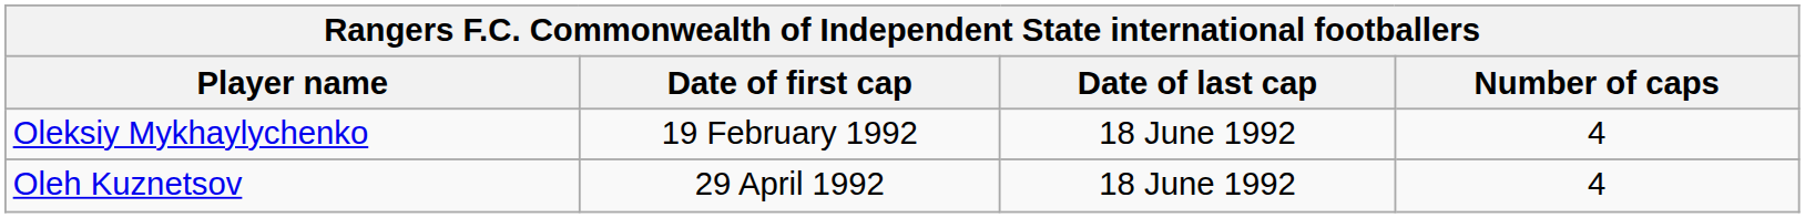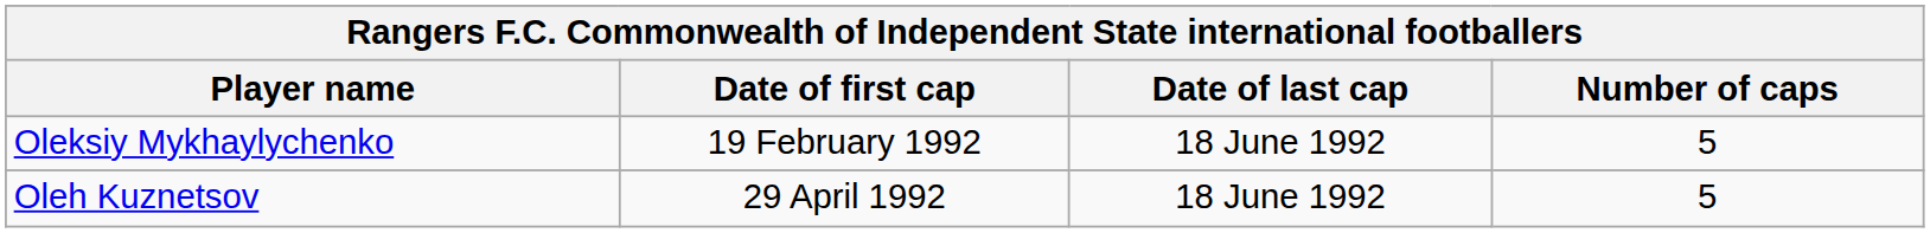 <table class="wikitable plainrowheaders" style="width: 70%;">
 <tr>
 <th colspan=5>Rangers F.C. Commonwealth of Independent State international footballers </th>
 </tr>
 <tr>
 <th scope="col">Player name</th>
 <th scope="col">Date of first cap</th>
 <th scope="col">Date of last cap</th>
 <th scope="col">Number of caps</th>
 </tr>
 <tr>
 <td><a href='#'>Oleksiy Mykhaylychenko</a></td>
 <td align="center">19 February 1992</td>
 <td align="center">18 June 1992</td>
-<td align="center">4</td>
+<td align="center">5</td>
 </tr>
 <tr>
 <td><a href='#'>Oleh Kuznetsov</a></td>
 <td align="center">29 April 1992</td>
 <td align="center">18 June 1992</td>
-<td align="center">4</td>
+<td align="center">5</td>
 </tr>
 </table>
